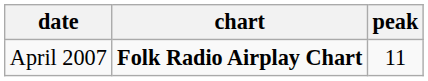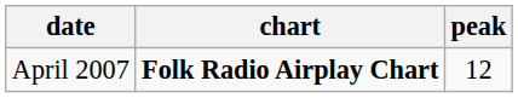 <table class="wikitable" style="text-align:center">
 <tr>
 <th>date</th>
 <th>chart</th>
 <th>peak</th>
 </tr>
 <tr>
 <td>April 2007</td>
 <td><strong>Folk Radio Airplay Chart</strong></td>
-<td>11 </td>
+<td>12 </td>
 </tr>
 </table>
